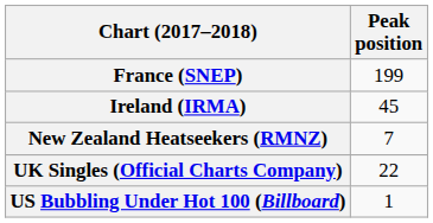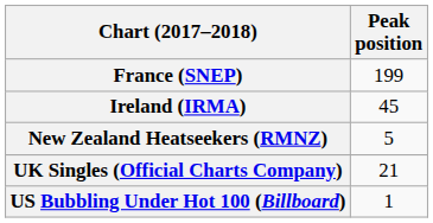 <table class="wikitable sortable plainrowheaders" style="text-align:center;">
 <tr>
 <th>Chart (2017–2018)</th>
 <th>Peak<br>position</th>
 </tr>
 <tr>
 <th scope="row">France (<a href='#'>SNEP</a>)</th>
 <td>199</td>
 </tr>
 <tr>
 <th scope="row">Ireland (<a href='#'>IRMA</a>)</th>
 <td>45</td>
 </tr>
 <tr>
 <th scope="row">New Zealand Heatseekers (<a href='#'>RMNZ</a>)</th>
-<td>7</td>
+<td>5</td>
 </tr>
 <tr>
 </tr>
 <tr>
 <th scope="row">UK Singles (<a href='#'>Official Charts Company</a>)</th>
-<td>22</td>
+<td>21</td>
 </tr>
 <tr>
 <th scope="row">US <a href='#'>Bubbling Under Hot 100</a> (<em><a href='#'>Billboard</a></em>)</th>
 <td>1</td>
 </tr>
 </table>
